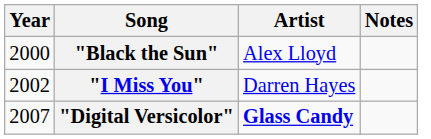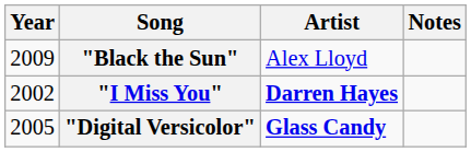 <table class="wikitable sortable plainrowheaders">
 <tr>
 <th scope="col">Year</th>
 <th scope="col">Song</th>
 <th scope="col">Artist</th>
 <th scope="col" class="unsortable">Notes</th>
 </tr>
 <tr>
-<td>2000</td>
+<td>2009</td>
 <th scope="row">"Black the Sun"</th>
 <td><a href='#'>Alex Lloyd</a></td>
 <td></td>
 </tr>
 <tr>
 <td>2002</td>
 <th scope="row">"<a href='#'>I Miss You</a>"</th>
-<td><a href='#'>Darren Hayes</a></td>
+<td><strong><a href='#'>Darren Hayes</a></strong></td>
 <td></td>
 </tr>
 <tr>
-<td>2007</td>
+<td>2005</td>
 <th scope="row">"Digital Versicolor"</th>
 <td><strong><a href='#'>Glass Candy</a></strong></td>
 <td></td>
 </tr>
 </table>
